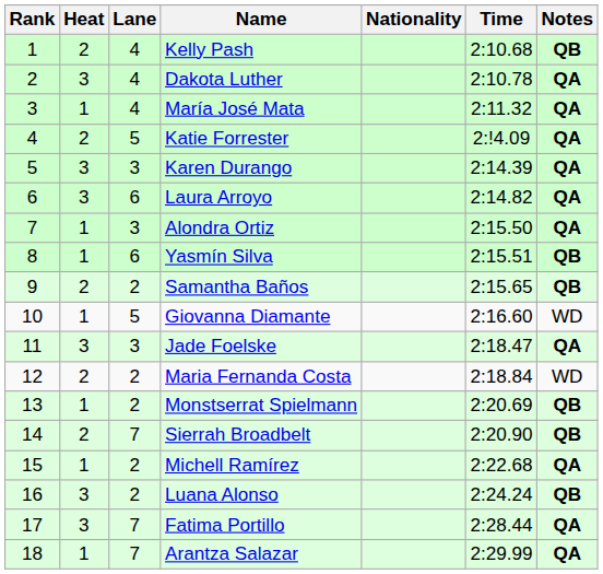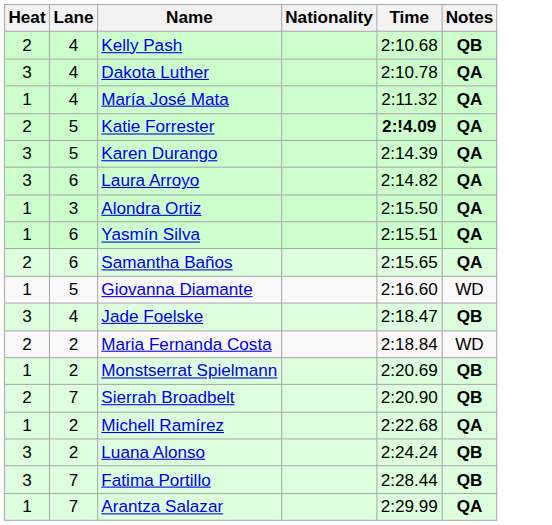 <table class="wikitable sortable" style="text-align:center">
 <tr>
-<th>Rank</th>
 <th>Heat</th>
 <th>Lane</th>
 <th>Name</th>
 <th>Nationality</th>
 <th>Time</th>
 <th>Notes</th>
 </tr>
 <tr bgcolor="ccffcc">
-<td>1</td>
 <td>2</td>
 <td>4</td>
 <td align="left"><a href='#'>Kelly Pash</a></td>
 <td align="left"></td>
 <td>2:10.68</td>
 <td><strong>QB</strong></td>
 </tr>
 <tr bgcolor="ccffcc">
-<td>2</td>
 <td>3</td>
 <td>4</td>
 <td align="left"><a href='#'>Dakota Luther</a></td>
 <td align="left"></td>
 <td>2:10.78</td>
 <td><strong>QA</strong></td>
 </tr>
 <tr bgcolor="ccffcc">
-<td>3</td>
 <td>1</td>
 <td>4</td>
 <td align="left"><a href='#'>María José Mata</a></td>
 <td align="left"></td>
 <td>2:11.32</td>
 <td><strong>QA</strong></td>
 </tr>
 <tr bgcolor="ccffcc">
-<td>4</td>
 <td>2</td>
 <td>5</td>
 <td align="left"><a href='#'>Katie Forrester</a></td>
 <td align="left"></td>
-<td>2:!4.09</td>
+<td><strong>2:!4.09</strong></td>
 <td><strong>QA</strong></td>
 </tr>
 <tr bgcolor="ccffcc">
+<td>3</td>
 <td>5</td>
-<td>3</td>
-<td>3</td>
 <td align="left"><a href='#'>Karen Durango</a></td>
 <td align="left"></td>
 <td>2:14.39</td>
 <td><strong>QA</strong></td>
 </tr>
 <tr bgcolor="ccffcc">
-<td>6</td>
 <td>3</td>
 <td>6</td>
 <td align="left"><a href='#'>Laura Arroyo</a></td>
 <td align="left"></td>
 <td>2:14.82</td>
 <td><strong>QA</strong></td>
 </tr>
 <tr bgcolor="ccffcc">
-<td>7</td>
 <td>1</td>
 <td>3</td>
 <td align="left"><a href='#'>Alondra Ortiz</a></td>
 <td align="left"></td>
 <td>2:15.50</td>
 <td><strong>QA</strong></td>
 </tr>
 <tr bgcolor="ccffcc">
-<td>8</td>
 <td>1</td>
 <td>6</td>
 <td align="left"><a href='#'>Yasmín Silva</a></td>
 <td align="left"></td>
 <td>2:15.51</td>
-<td><strong>QB</strong></td>
+<td><strong>QA</strong></td>
 </tr>
 <tr bgcolor="ddffdd">
-<td>9</td>
 <td>2</td>
-<td>2</td>
+<td>6</td>
 <td align="left"><a href='#'>Samantha Baños</a></td>
 <td align="left"></td>
 <td>2:15.65</td>
-<td><strong>QB</strong></td>
+<td><strong>QA</strong></td>
 </tr>
 <tr>
-<td>10</td>
 <td>1</td>
 <td>5</td>
 <td align="left"><a href='#'>Giovanna Diamante</a></td>
 <td align="left"></td>
 <td>2:16.60</td>
 <td>WD</td>
 </tr>
 <tr bgcolor="ddffdd">
-<td>11</td>
 <td>3</td>
-<td>3</td>
+<td>4</td>
 <td align="left"><a href='#'>Jade Foelske</a></td>
 <td align="left"></td>
 <td>2:18.47</td>
-<td><strong>QA</strong></td>
+<td><strong>QB</strong></td>
 </tr>
 <tr>
-<td>12</td>
 <td>2</td>
 <td>2</td>
 <td align="left"><a href='#'>Maria Fernanda Costa</a></td>
 <td align="left"></td>
 <td>2:18.84</td>
 <td>WD</td>
 </tr>
 <tr bgcolor="ddffdd">
-<td>13</td>
 <td>1</td>
 <td>2</td>
 <td align="left"><a href='#'>Monstserrat Spielmann</a></td>
 <td align="left"></td>
 <td>2:20.69</td>
 <td><strong>QB</strong></td>
 </tr>
 <tr bgcolor="ddffdd">
-<td>14</td>
 <td>2</td>
 <td>7</td>
 <td align="left"><a href='#'>Sierrah Broadbelt</a></td>
 <td align="left"></td>
 <td>2:20.90</td>
 <td><strong>QB</strong></td>
 </tr>
 <tr bgcolor="ddffdd">
-<td>15</td>
 <td>1</td>
 <td>2</td>
 <td align="left"><a href='#'>Michell Ramírez</a></td>
 <td align="left"></td>
 <td>2:22.68</td>
 <td><strong>QA</strong></td>
 </tr>
 <tr bgcolor="ddffdd">
-<td>16</td>
 <td>3</td>
 <td>2</td>
 <td align="left"><a href='#'>Luana Alonso</a></td>
 <td align="left"></td>
 <td>2:24.24</td>
 <td><strong>QB</strong></td>
 </tr>
 <tr bgcolor="ddffdd">
-<td>17</td>
 <td>3</td>
 <td>7</td>
 <td align="left"><a href='#'>Fatima Portillo</a></td>
 <td align="left"></td>
 <td>2:28.44</td>
-<td><strong>QA</strong></td>
+<td><strong>QB</strong></td>
 </tr>
 <tr bgcolor="ddffdd">
-<td>18</td>
 <td>1</td>
 <td>7</td>
 <td align="left"><a href='#'>Arantza Salazar</a></td>
 <td align="left"></td>
 <td>2:29.99</td>
 <td><strong>QA</strong></td>
 </tr>
 </table>
